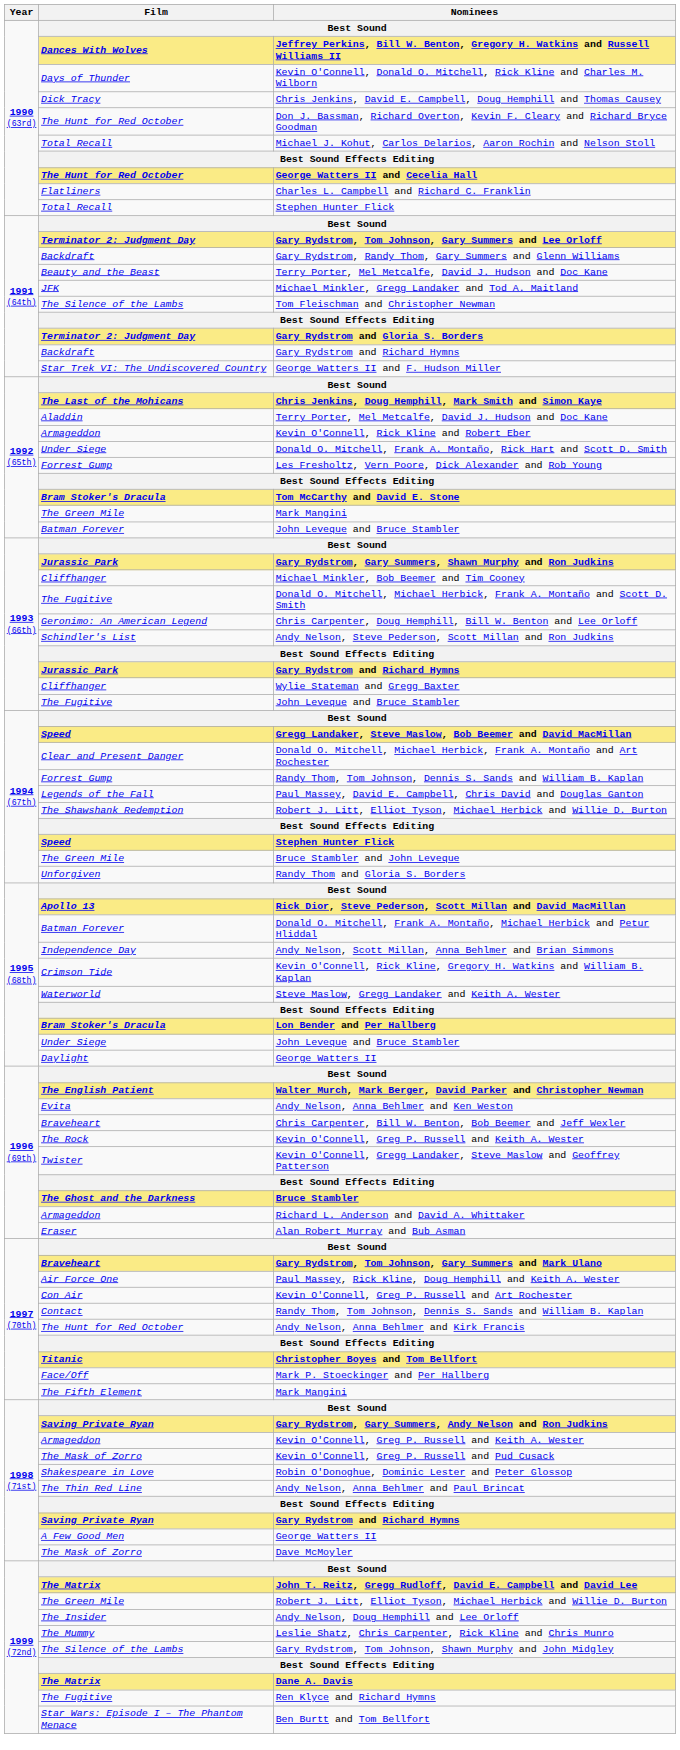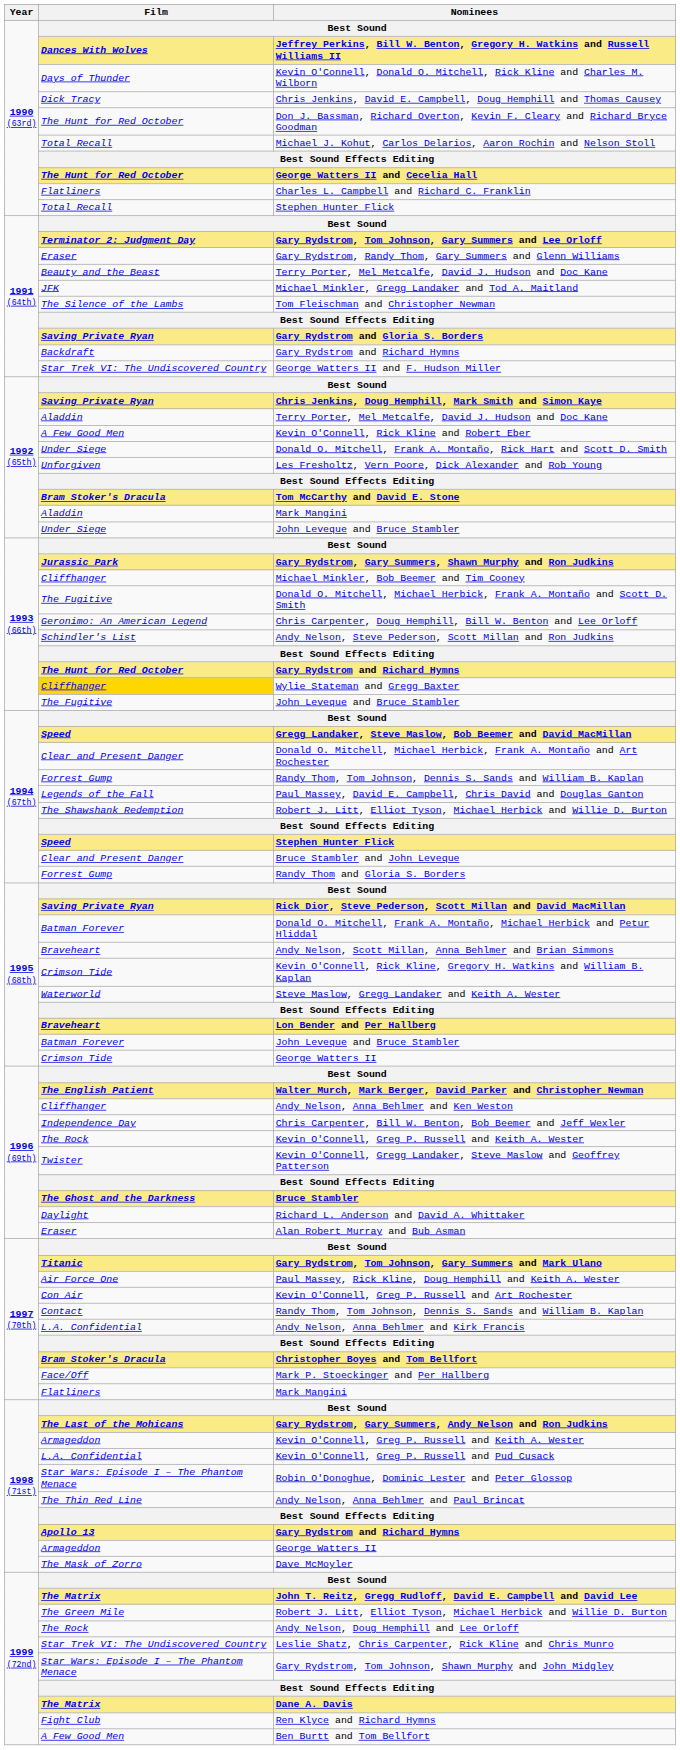 <table class="wikitable" style="width:100%">
 <tr style="background:#bebebe;">
 <th style="width:5%;">Year</th>
 <th style="width:35%;">Film</th>
 <th style="width:60%;">Nominees</th>
 </tr>
 <tr>
 <td rowspan=10 style="text-align:center"><strong><a href='#'>1990</a></strong><br><small><a href='#'>(63rd)</a></small></td>
 <th colspan="3">Best Sound</th>
 </tr>
 <tr style="background:#FAEB86">
 <td><strong><em><a href='#'>Dances With Wolves</a></em></strong></td>
 <td><strong><a href='#'>Jeffrey Perkins</a>, <a href='#'>Bill W. Benton</a>, <a href='#'>Gregory H. Watkins</a> and <a href='#'>Russell Williams II</a></strong></td>
 </tr>
 <tr>
 <td><em><a href='#'>Days of Thunder</a></em></td>
 <td><a href='#'>Kevin O'Connell</a>, <a href='#'>Donald O. Mitchell</a>, <a href='#'>Rick Kline</a> and <a href='#'>Charles M. Wilborn</a></td>
 </tr>
 <tr>
 <td><em><a href='#'>Dick Tracy</a></em></td>
 <td><a href='#'>Chris Jenkins</a>, <a href='#'>David E. Campbell</a>, <a href='#'>Doug Hemphill</a> and <a href='#'>Thomas Causey</a></td>
 </tr>
 <tr>
 <td><em><a href='#'>The Hunt for Red October</a></em></td>
 <td><a href='#'>Don J. Bassman</a>, <a href='#'>Richard Overton</a>, <a href='#'>Kevin F. Cleary</a> and <a href='#'>Richard Bryce Goodman</a></td>
 </tr>
 <tr>
 <td><em><a href='#'>Total Recall</a></em></td>
 <td><a href='#'>Michael J. Kohut</a>, <a href='#'>Carlos Delarios</a>, <a href='#'>Aaron Rochin</a> and <a href='#'>Nelson Stoll</a></td>
 </tr>
 <tr>
 <th colspan="3">Best Sound Effects Editing</th>
 </tr>
 <tr style="background:#FAEB86">
 <td><strong><em><a href='#'>The Hunt for Red October</a></em></strong></td>
 <td><strong><a href='#'>George Watters II</a> and <a href='#'>Cecelia Hall</a></strong></td>
 </tr>
 <tr>
 <td><em><a href='#'>Flatliners</a></em></td>
 <td><a href='#'>Charles L. Campbell</a> and <a href='#'>Richard C. Franklin</a></td>
 </tr>
 <tr>
 <td><em><a href='#'>Total Recall</a></em></td>
 <td><a href='#'>Stephen Hunter Flick</a></td>
 </tr>
 <tr>
 <td rowspan=10 style="text-align:center"><strong><a href='#'>1991</a></strong><br><small><a href='#'>(64th)</a></small></td>
 <th colspan="3">Best Sound</th>
 </tr>
 <tr style="background:#FAEB86">
 <td><strong><em><a href='#'>Terminator 2: Judgment Day</a></em></strong></td>
 <td><strong><a href='#'>Gary Rydstrom</a>, <a href='#'>Tom Johnson</a>, <a href='#'>Gary Summers</a> and <a href='#'>Lee Orloff</a></strong></td>
 </tr>
 <tr>
-<td><em><a href='#'>Backdraft</a></em></td>
+<td><em><a href='#'>Eraser</a></em></td>
 <td><a href='#'>Gary Rydstrom</a>, <a href='#'>Randy Thom</a>, <a href='#'>Gary Summers</a> and <a href='#'>Glenn Williams</a></td>
 </tr>
 <tr>
 <td><em><a href='#'>Beauty and the Beast</a></em></td>
 <td><a href='#'>Terry Porter</a>, <a href='#'>Mel Metcalfe</a>, <a href='#'>David J. Hudson</a> and <a href='#'>Doc Kane</a></td>
 </tr>
 <tr>
 <td><em><a href='#'>JFK</a></em></td>
 <td><a href='#'>Michael Minkler</a>, <a href='#'>Gregg Landaker</a> and <a href='#'>Tod A. Maitland</a></td>
 </tr>
 <tr>
 <td><em><a href='#'>The Silence of the Lambs</a></em></td>
 <td><a href='#'>Tom Fleischman</a> and <a href='#'>Christopher Newman</a></td>
 </tr>
 <tr>
 <th colspan="3">Best Sound Effects Editing</th>
 </tr>
 <tr style="background:#FAEB86">
-<td><strong><em><a href='#'>Terminator 2: Judgment Day</a></em></strong></td>
+<td><strong><em><a href='#'>Saving Private Ryan</a></em></strong></td>
 <td><strong><a href='#'>Gary Rydstrom</a> and <a href='#'>Gloria S. Borders</a></strong></td>
 </tr>
 <tr>
 <td><em><a href='#'>Backdraft</a></em></td>
 <td><a href='#'>Gary Rydstrom</a> and <a href='#'>Richard Hymns</a></td>
 </tr>
 <tr>
 <td><em><a href='#'>Star Trek VI: The Undiscovered Country</a></em></td>
 <td><a href='#'>George Watters II</a> and <a href='#'>F. Hudson Miller</a></td>
 </tr>
 <tr>
 <td rowspan=10 style="text-align:center"><strong><a href='#'>1992</a></strong><br><small><a href='#'>(65th)</a></small></td>
 <th colspan="3">Best Sound</th>
 </tr>
 <tr style="background:#FAEB86">
-<td><strong><em><a href='#'>The Last of the Mohicans</a></em></strong></td>
+<td><strong><em><a href='#'>Saving Private Ryan</a></em></strong></td>
 <td><strong><a href='#'>Chris Jenkins</a>, <a href='#'>Doug Hemphill</a>, <a href='#'>Mark Smith</a> and <a href='#'>Simon Kaye</a></strong></td>
 </tr>
 <tr>
 <td><em><a href='#'>Aladdin</a></em></td>
 <td><a href='#'>Terry Porter</a>, <a href='#'>Mel Metcalfe</a>, <a href='#'>David J. Hudson</a> and <a href='#'>Doc Kane</a></td>
 </tr>
 <tr>
-<td><em><a href='#'>Armageddon</a></em></td>
+<td><em><a href='#'>A Few Good Men</a></em></td>
 <td><a href='#'>Kevin O'Connell</a>, <a href='#'>Rick Kline</a> and <a href='#'>Robert Eber</a></td>
 </tr>
 <tr>
 <td><em><a href='#'>Under Siege</a></em></td>
 <td><a href='#'>Donald O. Mitchell</a>, <a href='#'>Frank A. Montaño</a>, <a href='#'>Rick Hart</a> and <a href='#'>Scott D. Smith</a></td>
 </tr>
 <tr>
-<td><em><a href='#'>Forrest Gump</a></em></td>
+<td><em><a href='#'>Unforgiven</a></em></td>
 <td><a href='#'>Les Fresholtz</a>, <a href='#'>Vern Poore</a>, <a href='#'>Dick Alexander</a> and <a href='#'>Rob Young</a></td>
 </tr>
 <tr>
 <th colspan="3">Best Sound Effects Editing</th>
 </tr>
 <tr style="background:#FAEB86">
 <td><strong><em><a href='#'>Bram Stoker's Dracula</a></em></strong></td>
 <td><strong><a href='#'>Tom McCarthy</a> and <a href='#'>David E. Stone</a></strong></td>
 </tr>
 <tr>
-<td><em><a href='#'>The Green Mile</a></em></td>
+<td><em><a href='#'>Aladdin</a></em></td>
 <td><a href='#'>Mark Mangini</a></td>
 </tr>
 <tr>
-<td><em><a href='#'>Batman Forever</a></em></td>
+<td><em><a href='#'>Under Siege</a></em></td>
 <td><a href='#'>John Leveque</a> and <a href='#'>Bruce Stambler</a></td>
 </tr>
 <tr>
 <td rowspan=10 style="text-align:center"><strong><a href='#'>1993</a></strong><br><small><a href='#'>(66th)</a></small></td>
 <th colspan="3">Best Sound</th>
 </tr>
 <tr style="background:#FAEB86">
 <td><strong><em><a href='#'>Jurassic Park</a></em></strong></td>
 <td><strong><a href='#'>Gary Rydstrom</a>, <a href='#'>Gary Summers</a>, <a href='#'>Shawn Murphy</a> and <a href='#'>Ron Judkins</a></strong></td>
 </tr>
 <tr>
 <td><em><a href='#'>Cliffhanger</a></em></td>
 <td><a href='#'>Michael Minkler</a>, <a href='#'>Bob Beemer</a> and <a href='#'>Tim Cooney</a></td>
 </tr>
 <tr>
 <td><em><a href='#'>The Fugitive</a></em></td>
 <td><a href='#'>Donald O. Mitchell</a>, <a href='#'>Michael Herbick</a>, <a href='#'>Frank A. Montaño</a> and <a href='#'>Scott D. Smith</a></td>
 </tr>
 <tr>
 <td><em><a href='#'>Geronimo: An American Legend</a></em></td>
 <td><a href='#'>Chris Carpenter</a>, <a href='#'>Doug Hemphill</a>, <a href='#'>Bill W. Benton</a> and <a href='#'>Lee Orloff</a></td>
 </tr>
 <tr>
 <td><em><a href='#'>Schindler's List</a></em></td>
 <td><a href='#'>Andy Nelson</a>, <a href='#'>Steve Pederson</a>, <a href='#'>Scott Millan</a> and <a href='#'>Ron Judkins</a></td>
 </tr>
 <tr>
 <th colspan="3">Best Sound Effects Editing</th>
 </tr>
 <tr style="background:#FAEB86">
-<td><strong><em><a href='#'>Jurassic Park</a></em></strong></td>
+<td><strong><em><a href='#'>The Hunt for Red October</a></em></strong></td>
 <td><strong><a href='#'>Gary Rydstrom</a> and <a href='#'>Richard Hymns</a></strong></td>
 </tr>
 <tr>
-<td><em><a href='#'>Cliffhanger</a></em></td>
+<td style="background: gold;"><em><a href='#'>Cliffhanger</a></em></td>
 <td><a href='#'>Wylie Stateman</a> and <a href='#'>Gregg Baxter</a></td>
 </tr>
 <tr>
 <td><em><a href='#'>The Fugitive</a></em></td>
 <td><a href='#'>John Leveque</a> and <a href='#'>Bruce Stambler</a></td>
 </tr>
 <tr>
 <td rowspan=10 style="text-align:center"><strong><a href='#'>1994</a></strong><br><small><a href='#'>(67th)</a></small></td>
 <th colspan="3">Best Sound</th>
 </tr>
 <tr style="background:#FAEB86">
 <td><strong><em><a href='#'>Speed</a></em></strong></td>
 <td><strong><a href='#'>Gregg Landaker</a>, <a href='#'>Steve Maslow</a>, <a href='#'>Bob Beemer</a> and <a href='#'>David MacMillan</a></strong></td>
 </tr>
 <tr>
 <td><em><a href='#'>Clear and Present Danger</a></em></td>
 <td><a href='#'>Donald O. Mitchell</a>, <a href='#'>Michael Herbick</a>, <a href='#'>Frank A. Montaño</a> and <a href='#'>Art Rochester</a></td>
 </tr>
 <tr>
 <td><em><a href='#'>Forrest Gump</a></em></td>
 <td><a href='#'>Randy Thom</a>, <a href='#'>Tom Johnson</a>, <a href='#'>Dennis S. Sands</a> and <a href='#'>William B. Kaplan</a></td>
 </tr>
 <tr>
 <td><em><a href='#'>Legends of the Fall</a></em></td>
 <td><a href='#'>Paul Massey</a>, <a href='#'>David E. Campbell</a>, <a href='#'>Chris David</a> and <a href='#'>Douglas Ganton</a></td>
 </tr>
 <tr>
 <td><em><a href='#'>The Shawshank Redemption</a></em></td>
 <td><a href='#'>Robert J. Litt</a>, <a href='#'>Elliot Tyson</a>, <a href='#'>Michael Herbick</a> and <a href='#'>Willie D. Burton</a></td>
 </tr>
 <tr>
 <th colspan="3">Best Sound Effects Editing</th>
 </tr>
 <tr style="background:#FAEB86">
 <td><strong><em><a href='#'>Speed</a></em></strong></td>
 <td><strong><a href='#'>Stephen Hunter Flick</a></strong></td>
 </tr>
 <tr>
-<td><em><a href='#'>The Green Mile</a></em></td>
+<td><em><a href='#'>Clear and Present Danger</a></em></td>
 <td><a href='#'>Bruce Stambler</a> and <a href='#'>John Leveque</a></td>
 </tr>
 <tr>
-<td><em><a href='#'>Unforgiven</a></em></td>
+<td><em><a href='#'>Forrest Gump</a></em></td>
 <td><a href='#'>Randy Thom</a> and <a href='#'>Gloria S. Borders</a></td>
 </tr>
 <tr>
 <td rowspan=10 style="text-align:center"><strong><a href='#'>1995</a></strong><br><small><a href='#'>(68th)</a></small></td>
 <th colspan="3">Best Sound</th>
 </tr>
 <tr style="background:#FAEB86">
-<td><strong><em><a href='#'>Apollo 13</a></em></strong></td>
+<td><strong><em><a href='#'>Saving Private Ryan</a></em></strong></td>
 <td><strong><a href='#'>Rick Dior</a>, <a href='#'>Steve Pederson</a>, <a href='#'>Scott Millan</a> and <a href='#'>David MacMillan</a></strong></td>
 </tr>
 <tr>
 <td><em><a href='#'>Batman Forever</a></em></td>
 <td><a href='#'>Donald O. Mitchell</a>, <a href='#'>Frank A. Montaño</a>, <a href='#'>Michael Herbick</a> and <a href='#'>Petur Hliddal</a></td>
 </tr>
 <tr>
-<td><em><a href='#'>Independence Day</a></em></td>
+<td><em><a href='#'>Braveheart</a></em></td>
 <td><a href='#'>Andy Nelson</a>, <a href='#'>Scott Millan</a>, <a href='#'>Anna Behlmer</a> and <a href='#'>Brian Simmons</a></td>
 </tr>
 <tr>
 <td><em><a href='#'>Crimson Tide</a></em></td>
 <td><a href='#'>Kevin O'Connell</a>, <a href='#'>Rick Kline</a>, <a href='#'>Gregory H. Watkins</a> and <a href='#'>William B. Kaplan</a></td>
 </tr>
 <tr>
 <td><em><a href='#'>Waterworld</a></em></td>
 <td><a href='#'>Steve Maslow</a>, <a href='#'>Gregg Landaker</a> and <a href='#'>Keith A. Wester</a></td>
 </tr>
 <tr>
 <th colspan="3">Best Sound Effects Editing</th>
 </tr>
 <tr style="background:#FAEB86">
-<td><strong><em><a href='#'>Bram Stoker's Dracula</a></em></strong></td>
+<td><strong><em><a href='#'>Braveheart</a></em></strong></td>
 <td><strong><a href='#'>Lon Bender</a> and <a href='#'>Per Hallberg</a></strong></td>
 </tr>
 <tr>
-<td><em><a href='#'>Under Siege</a></em></td>
+<td><em><a href='#'>Batman Forever</a></em></td>
 <td><a href='#'>John Leveque</a> and <a href='#'>Bruce Stambler</a></td>
 </tr>
 <tr>
-<td><em><a href='#'>Daylight</a></em></td>
+<td><em><a href='#'>Crimson Tide</a></em></td>
 <td><a href='#'>George Watters II</a></td>
 </tr>
 <tr>
 <td rowspan=10 style="text-align:center"><strong><a href='#'>1996</a></strong><br><small><a href='#'>(69th)</a></small></td>
 <th colspan="3">Best Sound</th>
 </tr>
 <tr style="background:#FAEB86">
 <td><strong><em><a href='#'>The English Patient</a></em></strong></td>
 <td><strong><a href='#'>Walter Murch</a>, <a href='#'>Mark Berger</a>, <a href='#'>David Parker</a> and <a href='#'>Christopher Newman</a></strong></td>
 </tr>
 <tr>
-<td><em><a href='#'>Evita</a></em></td>
+<td><em><a href='#'>Cliffhanger</a></em></td>
 <td><a href='#'>Andy Nelson</a>, <a href='#'>Anna Behlmer</a> and <a href='#'>Ken Weston</a></td>
 </tr>
 <tr>
-<td><em><a href='#'>Braveheart</a></em></td>
+<td><em><a href='#'>Independence Day</a></em></td>
 <td><a href='#'>Chris Carpenter</a>, <a href='#'>Bill W. Benton</a>, <a href='#'>Bob Beemer</a> and <a href='#'>Jeff Wexler</a></td>
 </tr>
 <tr>
 <td><em><a href='#'>The Rock</a></em></td>
 <td><a href='#'>Kevin O'Connell</a>, <a href='#'>Greg P. Russell</a> and <a href='#'>Keith A. Wester</a></td>
 </tr>
 <tr>
 <td><em><a href='#'>Twister</a></em></td>
 <td><a href='#'>Kevin O'Connell</a>, <a href='#'>Gregg Landaker</a>, <a href='#'>Steve Maslow</a> and <a href='#'>Geoffrey Patterson</a></td>
 </tr>
 <tr>
 <th colspan="3">Best Sound Effects Editing</th>
 </tr>
 <tr style="background:#FAEB86">
 <td><strong><em><a href='#'>The Ghost and the Darkness</a></em></strong></td>
 <td><strong><a href='#'>Bruce Stambler</a></strong></td>
 </tr>
 <tr>
-<td><em><a href='#'>Armageddon</a></em></td>
+<td><em><a href='#'>Daylight</a></em></td>
 <td><a href='#'>Richard L. Anderson</a> and <a href='#'>David A. Whittaker</a></td>
 </tr>
 <tr>
 <td><em><a href='#'>Eraser</a></em></td>
 <td><a href='#'>Alan Robert Murray</a> and <a href='#'>Bub Asman</a></td>
 </tr>
 <tr>
 <td rowspan=10 style="text-align:center"><strong><a href='#'>1997</a></strong><br><small><a href='#'>(70th)</a></small></td>
 <th colspan="3">Best Sound</th>
 </tr>
 <tr style="background:#FAEB86">
-<td><strong><em><a href='#'>Braveheart</a></em></strong></td>
+<td><strong><em><a href='#'>Titanic</a></em></strong></td>
 <td><strong><a href='#'>Gary Rydstrom</a>, <a href='#'>Tom Johnson</a>, <a href='#'>Gary Summers</a> and <a href='#'>Mark Ulano</a></strong></td>
 </tr>
 <tr>
 <td><em><a href='#'>Air Force One</a></em></td>
 <td><a href='#'>Paul Massey</a>, <a href='#'>Rick Kline</a>, <a href='#'>Doug Hemphill</a> and <a href='#'>Keith A. Wester</a></td>
 </tr>
 <tr>
 <td><em><a href='#'>Con Air</a></em></td>
 <td><a href='#'>Kevin O'Connell</a>, <a href='#'>Greg P. Russell</a> and <a href='#'>Art Rochester</a></td>
 </tr>
 <tr>
 <td><em><a href='#'>Contact</a></em></td>
 <td><a href='#'>Randy Thom</a>, <a href='#'>Tom Johnson</a>, <a href='#'>Dennis S. Sands</a> and <a href='#'>William B. Kaplan</a></td>
 </tr>
 <tr>
-<td><em><a href='#'>The Hunt for Red October</a></em></td>
+<td><em><a href='#'>L.A. Confidential</a></em></td>
 <td><a href='#'>Andy Nelson</a>, <a href='#'>Anna Behlmer</a> and <a href='#'>Kirk Francis</a></td>
 </tr>
 <tr>
 <th colspan="3">Best Sound Effects Editing</th>
 </tr>
 <tr style="background:#FAEB86">
-<td><strong><em><a href='#'>Titanic</a></em></strong></td>
+<td><strong><em><a href='#'>Bram Stoker's Dracula</a></em></strong></td>
 <td><strong><a href='#'>Christopher Boyes</a> and <a href='#'>Tom Bellfort</a></strong></td>
 </tr>
 <tr>
 <td><em><a href='#'>Face/Off</a></em></td>
 <td><a href='#'>Mark P. Stoeckinger</a> and <a href='#'>Per Hallberg</a></td>
 </tr>
 <tr>
-<td><em><a href='#'>The Fifth Element</a></em></td>
+<td><em><a href='#'>Flatliners</a></em></td>
 <td><a href='#'>Mark Mangini</a></td>
 </tr>
 <tr>
 <td rowspan=10 style="text-align:center"><strong><a href='#'>1998</a></strong><br><small><a href='#'>(71st)</a></small></td>
 <th colspan="3">Best Sound</th>
 </tr>
 <tr style="background:#FAEB86">
-<td><strong><em><a href='#'>Saving Private Ryan</a></em></strong></td>
+<td><strong><em><a href='#'>The Last of the Mohicans</a></em></strong></td>
 <td><strong><a href='#'>Gary Rydstrom</a>, <a href='#'>Gary Summers</a>, <a href='#'>Andy Nelson</a> and <a href='#'>Ron Judkins</a></strong></td>
 </tr>
 <tr>
 <td><em><a href='#'>Armageddon</a></em></td>
 <td><a href='#'>Kevin O'Connell</a>, <a href='#'>Greg P. Russell</a> and <a href='#'>Keith A. Wester</a></td>
 </tr>
 <tr>
-<td><em><a href='#'>The Mask of Zorro</a></em></td>
+<td><em><a href='#'>L.A. Confidential</a></em></td>
 <td><a href='#'>Kevin O'Connell</a>, <a href='#'>Greg P. Russell</a> and <a href='#'>Pud Cusack</a></td>
 </tr>
 <tr>
-<td><em><a href='#'>Shakespeare in Love</a></em></td>
+<td><em><a href='#'>Star Wars: Episode I – The Phantom Menace</a></em></td>
 <td><a href='#'>Robin O'Donoghue</a>, <a href='#'>Dominic Lester</a> and <a href='#'>Peter Glossop</a></td>
 </tr>
 <tr>
 <td><em><a href='#'>The Thin Red Line</a></em></td>
 <td><a href='#'>Andy Nelson</a>, <a href='#'>Anna Behlmer</a> and <a href='#'>Paul Brincat</a></td>
 </tr>
 <tr>
 <th colspan="3">Best Sound Effects Editing</th>
 </tr>
 <tr style="background:#FAEB86">
-<td><strong><em><a href='#'>Saving Private Ryan</a></em></strong></td>
+<td><strong><em><a href='#'>Apollo 13</a></em></strong></td>
 <td><strong><a href='#'>Gary Rydstrom</a> and <a href='#'>Richard Hymns</a></strong></td>
 </tr>
 <tr>
-<td><em><a href='#'>A Few Good Men</a></em></td>
+<td><em><a href='#'>Armageddon</a></em></td>
 <td><a href='#'>George Watters II</a></td>
 </tr>
 <tr>
 <td><em><a href='#'>The Mask of Zorro</a></em></td>
 <td><a href='#'>Dave McMoyler</a></td>
 </tr>
 <tr>
 <td rowspan=10 style="text-align:center"><strong><a href='#'>1999</a></strong><br><small><a href='#'>(72nd)</a></small></td>
 <th colspan="3">Best Sound</th>
 </tr>
 <tr style="background:#FAEB86">
 <td><strong><em><a href='#'>The Matrix</a></em></strong></td>
 <td><strong><a href='#'>John T. Reitz</a>, <a href='#'>Gregg Rudloff</a>, <a href='#'>David E. Campbell</a> and <a href='#'>David Lee</a></strong></td>
 </tr>
 <tr>
 <td><em><a href='#'>The Green Mile</a></em></td>
 <td><a href='#'>Robert J. Litt</a>, <a href='#'>Elliot Tyson</a>, <a href='#'>Michael Herbick</a> and <a href='#'>Willie D. Burton</a></td>
 </tr>
 <tr>
-<td><em><a href='#'>The Insider</a></em></td>
+<td><em><a href='#'>The Rock</a></em></td>
 <td><a href='#'>Andy Nelson</a>, <a href='#'>Doug Hemphill</a> and <a href='#'>Lee Orloff</a></td>
 </tr>
 <tr>
-<td><em><a href='#'>The Mummy</a></em></td>
+<td><em><a href='#'>Star Trek VI: The Undiscovered Country</a></em></td>
 <td><a href='#'>Leslie Shatz</a>, <a href='#'>Chris Carpenter</a>, <a href='#'>Rick Kline</a> and <a href='#'>Chris Munro</a></td>
 </tr>
 <tr>
-<td><em><a href='#'>The Silence of the Lambs</a></em></td>
+<td><em><a href='#'>Star Wars: Episode I – The Phantom Menace</a></em></td>
 <td><a href='#'>Gary Rydstrom</a>, <a href='#'>Tom Johnson</a>, <a href='#'>Shawn Murphy</a> and <a href='#'>John Midgley</a></td>
 </tr>
 <tr>
 <th colspan="3">Best Sound Effects Editing</th>
 </tr>
 <tr style="background:#FAEB86">
 <td><strong><em><a href='#'>The Matrix</a></em></strong></td>
 <td><strong><a href='#'>Dane A. Davis</a></strong></td>
 </tr>
 <tr>
-<td><em><a href='#'>The Fugitive</a></em></td>
+<td><em><a href='#'>Fight Club</a></em></td>
 <td><a href='#'>Ren Klyce</a> and <a href='#'>Richard Hymns</a></td>
 </tr>
 <tr>
-<td><em><a href='#'>Star Wars: Episode I – The Phantom Menace</a></em></td>
+<td><em><a href='#'>A Few Good Men</a></em></td>
 <td><a href='#'>Ben Burtt</a> and <a href='#'>Tom Bellfort</a></td>
 </tr>
 </table>
